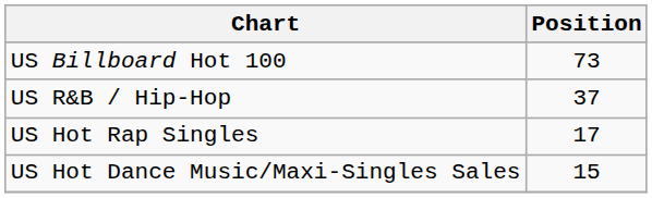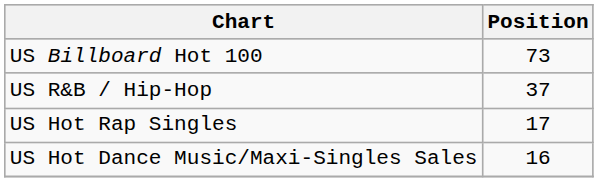 <table class="wikitable sortable">
 <tr>
 <th>Chart</th>
 <th>Position</th>
 </tr>
 <tr>
 <td>US <em>Billboard</em> Hot 100</td>
 <td align="center">73</td>
 </tr>
 <tr>
 <td>US R&B / Hip-Hop</td>
 <td align="center">37</td>
 </tr>
 <tr>
 <td>US Hot Rap Singles</td>
 <td align="center">17</td>
 </tr>
 <tr>
 <td>US Hot Dance Music/Maxi-Singles Sales</td>
-<td align="center">15</td>
+<td align="center">16</td>
 </tr>
 <tr>
 </tr>
 </table>
